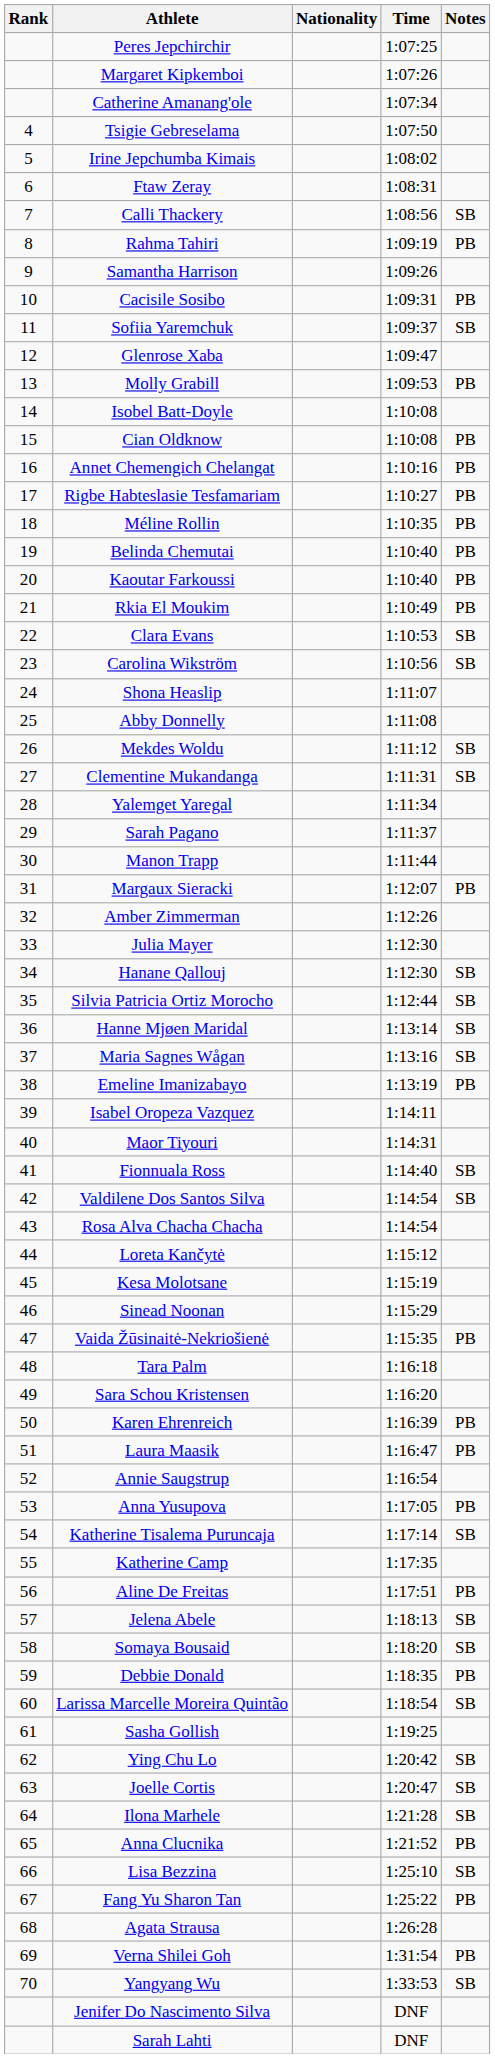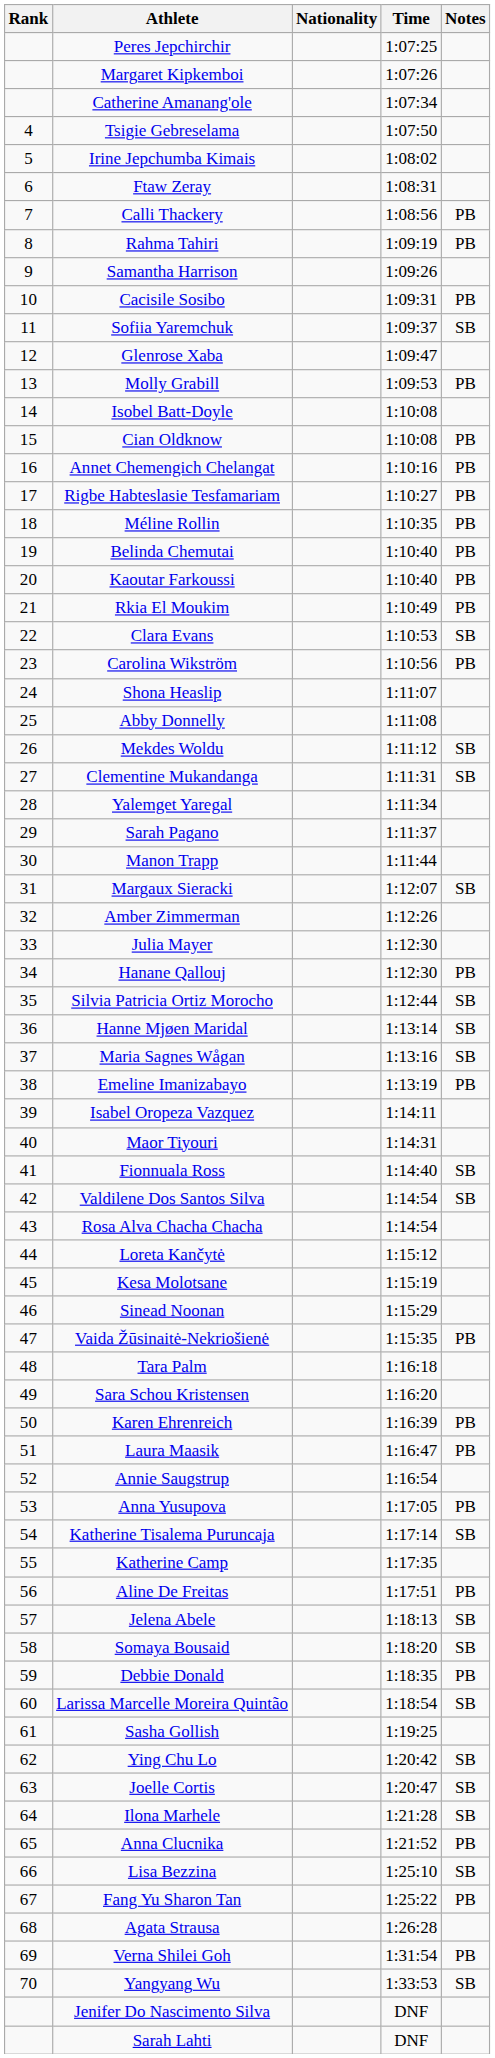 <table class="wikitable sortable"  style="text-align:center; font-size:95%">
 <tr>
 <th>Rank</th>
 <th>Athlete</th>
 <th>Nationality</th>
 <th>Time</th>
 <th>Notes</th>
 </tr>
 <tr>
 <td></td>
 <td><a href='#'>Peres Jepchirchir</a></td>
 <td align=left></td>
 <td>1:07:25</td>
 <td></td>
 </tr>
 <tr>
 <td></td>
 <td><a href='#'>Margaret Kipkemboi</a></td>
 <td align=left></td>
 <td>1:07:26</td>
 <td></td>
 </tr>
 <tr>
 <td></td>
 <td><a href='#'>Catherine Amanang'ole</a></td>
 <td align=left></td>
 <td>1:07:34</td>
 <td></td>
 </tr>
 <tr>
 <td>4</td>
 <td><a href='#'>Tsigie Gebreselama</a></td>
 <td align=left></td>
 <td>1:07:50</td>
 <td></td>
 </tr>
 <tr>
 <td>5</td>
 <td><a href='#'>Irine Jepchumba Kimais</a></td>
 <td align=left></td>
 <td>1:08:02</td>
 <td></td>
 </tr>
 <tr>
 <td>6</td>
 <td><a href='#'>Ftaw Zeray</a></td>
 <td align=left></td>
 <td>1:08:31</td>
 <td></td>
 </tr>
 <tr>
 <td>7</td>
 <td><a href='#'>Calli Thackery</a></td>
 <td align=left></td>
 <td>1:08:56</td>
-<td>SB</td>
+<td>PB</td>
 </tr>
 <tr>
 <td>8</td>
 <td><a href='#'>Rahma Tahiri</a></td>
 <td align=left></td>
 <td>1:09:19</td>
 <td>PB</td>
 </tr>
 <tr>
 <td>9</td>
 <td><a href='#'>Samantha Harrison</a></td>
 <td align=left></td>
 <td>1:09:26</td>
 </tr>
 <tr>
 <td>10</td>
 <td><a href='#'>Cacisile Sosibo</a></td>
 <td align=left></td>
 <td>1:09:31</td>
 <td>PB</td>
 </tr>
 <tr>
 <td>11</td>
 <td><a href='#'>Sofiia Yaremchuk</a></td>
 <td align=left></td>
 <td>1:09:37</td>
 <td>SB</td>
 </tr>
 <tr>
 <td>12</td>
 <td><a href='#'>Glenrose Xaba</a></td>
 <td align=left></td>
 <td>1:09:47</td>
 </tr>
 <tr>
 <td>13</td>
 <td><a href='#'>Molly Grabill</a></td>
 <td align=left></td>
 <td>1:09:53</td>
 <td>PB</td>
 </tr>
 <tr>
 <td>14</td>
 <td><a href='#'>Isobel Batt-Doyle</a></td>
 <td align=left></td>
 <td>1:10:08</td>
 </tr>
 <tr>
 <td>15</td>
 <td><a href='#'>Cian Oldknow</a></td>
 <td align=left></td>
 <td>1:10:08</td>
 <td>PB</td>
 </tr>
 <tr>
 <td>16</td>
 <td><a href='#'>Annet Chemengich Chelangat</a></td>
 <td align=left></td>
 <td>1:10:16</td>
 <td>PB</td>
 </tr>
 <tr>
 <td>17</td>
 <td><a href='#'>Rigbe Habteslasie Tesfamariam</a></td>
 <td align=left></td>
 <td>1:10:27</td>
 <td>PB</td>
 </tr>
 <tr>
 <td>18</td>
 <td><a href='#'>Méline Rollin</a></td>
 <td align=left></td>
 <td>1:10:35</td>
 <td>PB</td>
 </tr>
 <tr>
 <td>19</td>
 <td><a href='#'>Belinda Chemutai</a></td>
 <td align=left></td>
 <td>1:10:40</td>
 <td>PB</td>
 </tr>
 <tr>
 <td>20</td>
 <td><a href='#'>Kaoutar Farkoussi</a></td>
 <td align=left></td>
 <td>1:10:40</td>
 <td>PB</td>
 </tr>
 <tr>
 <td>21</td>
 <td><a href='#'>Rkia El Moukim</a></td>
 <td align=left></td>
 <td>1:10:49</td>
 <td>PB</td>
 </tr>
 <tr>
 <td>22</td>
 <td><a href='#'>Clara Evans</a></td>
 <td align=left></td>
 <td>1:10:53</td>
 <td>SB</td>
 </tr>
 <tr>
 <td>23</td>
 <td><a href='#'>Carolina Wikström</a></td>
 <td align=left></td>
 <td>1:10:56</td>
-<td>SB</td>
+<td>PB</td>
 </tr>
 <tr>
 <td>24</td>
 <td><a href='#'>Shona Heaslip</a></td>
 <td align=left></td>
 <td>1:11:07</td>
 <td></td>
 </tr>
 <tr>
 <td>25</td>
 <td><a href='#'>Abby Donnelly</a></td>
 <td align=left></td>
 <td>1:11:08</td>
 <td></td>
 </tr>
 <tr>
 <td>26</td>
 <td><a href='#'>Mekdes Woldu</a></td>
 <td align=left></td>
 <td>1:11:12</td>
 <td>SB</td>
 </tr>
 <tr>
 <td>27</td>
 <td><a href='#'>Clementine Mukandanga</a></td>
 <td align=left></td>
 <td>1:11:31</td>
 <td>SB</td>
 </tr>
 <tr>
 <td>28</td>
 <td><a href='#'>Yalemget Yaregal</a></td>
 <td align=left></td>
 <td>1:11:34</td>
 <td></td>
 </tr>
 <tr>
 <td>29</td>
 <td><a href='#'>Sarah Pagano</a></td>
 <td align=left></td>
 <td>1:11:37</td>
 <td></td>
 </tr>
 <tr>
 <td>30</td>
 <td><a href='#'>Manon Trapp</a></td>
 <td align=left></td>
 <td>1:11:44</td>
 <td></td>
 </tr>
 <tr>
 <td>31</td>
 <td><a href='#'>Margaux Sieracki</a></td>
 <td align=left></td>
 <td>1:12:07</td>
-<td>PB</td>
+<td>SB</td>
 </tr>
 <tr>
 <td>32</td>
 <td><a href='#'>Amber Zimmerman</a></td>
 <td align=left></td>
 <td>1:12:26</td>
 <td></td>
 </tr>
 <tr>
 <td>33</td>
 <td><a href='#'>Julia Mayer</a></td>
 <td align=left></td>
 <td>1:12:30</td>
 <td></td>
 </tr>
 <tr>
 <td>34</td>
 <td><a href='#'>Hanane Qallouj</a></td>
 <td align=left></td>
 <td>1:12:30</td>
-<td>SB</td>
+<td>PB</td>
 </tr>
 <tr>
 <td>35</td>
 <td><a href='#'>Silvia Patricia Ortiz Morocho</a></td>
 <td align=left></td>
 <td>1:12:44</td>
 <td>SB</td>
 </tr>
 <tr>
 <td>36</td>
 <td><a href='#'>Hanne Mjøen Maridal</a></td>
 <td align=left></td>
 <td>1:13:14</td>
 <td>SB</td>
 </tr>
 <tr>
 <td>37</td>
 <td><a href='#'>Maria Sagnes Wågan</a></td>
 <td align=left></td>
 <td>1:13:16</td>
 <td>SB</td>
 </tr>
 <tr>
 <td>38</td>
 <td><a href='#'>Emeline Imanizabayo</a></td>
 <td align=left></td>
 <td>1:13:19</td>
 <td>PB</td>
 </tr>
 <tr>
 <td>39</td>
 <td><a href='#'>Isabel Oropeza Vazquez</a></td>
 <td align=left></td>
 <td>1:14:11</td>
 <td></td>
 </tr>
 <tr>
 <td>40</td>
 <td><a href='#'>Maor Tiyouri</a></td>
 <td align=left></td>
 <td>1:14:31</td>
 <td></td>
 </tr>
 <tr>
 <td>41</td>
 <td><a href='#'>Fionnuala Ross</a></td>
 <td align=left></td>
 <td>1:14:40</td>
 <td>SB</td>
 </tr>
 <tr>
 <td>42</td>
 <td><a href='#'>Valdilene Dos Santos Silva</a></td>
 <td align=left></td>
 <td>1:14:54</td>
 <td>SB</td>
 </tr>
 <tr>
 <td>43</td>
 <td><a href='#'>Rosa Alva Chacha Chacha</a></td>
 <td align=left></td>
 <td>1:14:54</td>
 <td></td>
 </tr>
 <tr>
 <td>44</td>
 <td><a href='#'>Loreta Kančytė</a></td>
 <td align=left></td>
 <td>1:15:12</td>
 <td></td>
 </tr>
 <tr>
 <td>45</td>
 <td><a href='#'>Kesa Molotsane</a></td>
 <td align=left></td>
 <td>1:15:19</td>
 <td></td>
 </tr>
 <tr>
 <td>46</td>
 <td><a href='#'>Sinead Noonan</a></td>
 <td align=left></td>
 <td>1:15:29</td>
 <td></td>
 </tr>
 <tr>
 <td>47</td>
 <td><a href='#'>Vaida Žūsinaitė-Nekriošienė</a></td>
 <td align=left></td>
 <td>1:15:35</td>
 <td>PB</td>
 </tr>
 <tr>
 <td>48</td>
 <td><a href='#'>Tara Palm</a></td>
 <td align=left></td>
 <td>1:16:18</td>
 <td></td>
 </tr>
 <tr>
 <td>49</td>
 <td><a href='#'>Sara Schou Kristensen</a></td>
 <td align=left></td>
 <td>1:16:20</td>
 <td></td>
 </tr>
 <tr>
 <td>50</td>
 <td><a href='#'>Karen Ehrenreich</a></td>
 <td align=left></td>
 <td>1:16:39</td>
 <td>PB</td>
 </tr>
 <tr>
 <td>51</td>
 <td><a href='#'>Laura Maasik</a></td>
 <td align=left></td>
 <td>1:16:47</td>
 <td>PB</td>
 </tr>
 <tr>
 <td>52</td>
 <td><a href='#'>Annie Saugstrup</a></td>
 <td align=left></td>
 <td>1:16:54</td>
 <td></td>
 </tr>
 <tr>
 <td>53</td>
 <td><a href='#'>Anna Yusupova</a></td>
 <td align=left></td>
 <td>1:17:05</td>
 <td>PB</td>
 </tr>
 <tr>
 <td>54</td>
 <td><a href='#'>Katherine Tisalema Puruncaja</a></td>
 <td align=left></td>
 <td>1:17:14</td>
 <td>SB</td>
 </tr>
 <tr>
 <td>55</td>
 <td><a href='#'>Katherine Camp</a></td>
 <td align=left></td>
 <td>1:17:35</td>
 <td></td>
 </tr>
 <tr>
 <td>56</td>
 <td><a href='#'>Aline De Freitas</a></td>
 <td align=left></td>
 <td>1:17:51</td>
 <td>PB</td>
 </tr>
 <tr>
 <td>57</td>
 <td><a href='#'>Jelena Abele</a></td>
 <td align=left></td>
 <td>1:18:13</td>
 <td>SB</td>
 </tr>
 <tr>
 <td>58</td>
 <td><a href='#'>Somaya Bousaid</a></td>
 <td align=left></td>
 <td>1:18:20</td>
 <td>SB</td>
 </tr>
 <tr>
 <td>59</td>
 <td><a href='#'>Debbie Donald</a></td>
 <td align=left></td>
 <td>1:18:35</td>
 <td>PB</td>
 </tr>
 <tr>
 <td>60</td>
 <td><a href='#'>Larissa Marcelle Moreira Quintão</a></td>
 <td align=left></td>
 <td>1:18:54</td>
 <td>SB</td>
 </tr>
 <tr>
 <td>61</td>
 <td><a href='#'>Sasha Gollish</a></td>
 <td align=left></td>
 <td>1:19:25</td>
 <td></td>
 </tr>
 <tr>
 <td>62</td>
 <td><a href='#'>Ying Chu Lo</a></td>
 <td align=left></td>
 <td>1:20:42</td>
 <td>SB</td>
 </tr>
 <tr>
 <td>63</td>
 <td><a href='#'>Joelle Cortis</a></td>
 <td align=left></td>
 <td>1:20:47</td>
 <td>SB</td>
 </tr>
 <tr>
 <td>64</td>
 <td><a href='#'>Ilona Marhele</a></td>
 <td align=left></td>
 <td>1:21:28</td>
 <td>SB</td>
 </tr>
 <tr>
 <td>65</td>
 <td><a href='#'>Anna Clucnika</a></td>
 <td align=left></td>
 <td>1:21:52</td>
 <td>PB</td>
 </tr>
 <tr>
 <td>66</td>
 <td><a href='#'>Lisa Bezzina</a></td>
 <td align=left></td>
 <td>1:25:10</td>
 <td>SB</td>
 </tr>
 <tr>
 <td>67</td>
 <td><a href='#'>Fang Yu Sharon Tan</a></td>
 <td align=left></td>
 <td>1:25:22</td>
 <td>PB</td>
 </tr>
 <tr>
 <td>68</td>
 <td><a href='#'>Agata Strausa</a></td>
 <td align=left></td>
 <td>1:26:28</td>
 <td></td>
 </tr>
 <tr>
 <td>69</td>
 <td><a href='#'>Verna Shilei Goh</a></td>
 <td align=left></td>
 <td>1:31:54</td>
 <td>PB</td>
 </tr>
 <tr>
 <td>70</td>
 <td><a href='#'>Yangyang Wu</a></td>
 <td align=left></td>
 <td>1:33:53</td>
 <td>SB</td>
 </tr>
 <tr>
 <td></td>
 <td><a href='#'>Jenifer Do Nascimento Silva</a></td>
 <td align=left></td>
 <td>DNF</td>
 <td></td>
 </tr>
 <tr>
 <td></td>
 <td><a href='#'>Sarah Lahti</a></td>
 <td align=left></td>
 <td>DNF</td>
 <td></td>
 </tr>
 </table>
